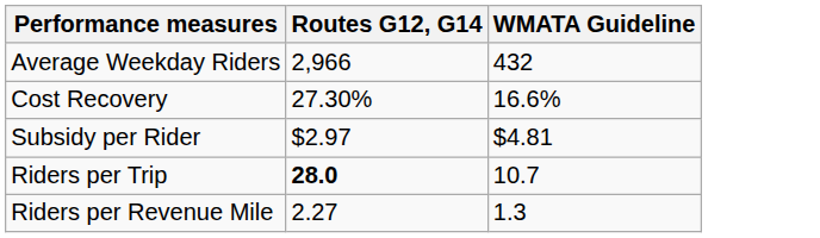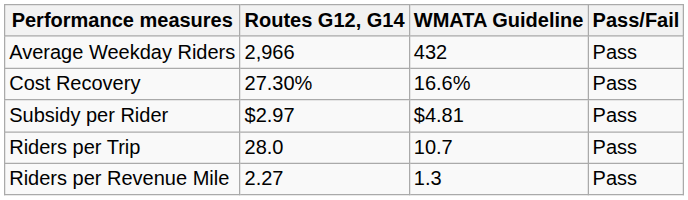 <table class="wikitable">
 <tr>
 <th>Performance measures</th>
 <th>Routes G12, G14</th>
 <th>WMATA Guideline</th>
+<th>Pass/Fail</th>
 </tr>
 <tr>
 <td>Average Weekday Riders</td>
 <td>2,966</td>
 <td>432</td>
+<td>Pass</td>
 </tr>
 <tr>
 <td>Cost Recovery</td>
 <td>27.30%</td>
 <td>16.6%</td>
+<td>Pass</td>
 </tr>
 <tr>
 <td>Subsidy per Rider</td>
 <td>$2.97</td>
 <td>$4.81</td>
+<td>Pass</td>
 </tr>
 <tr>
 <td>Riders per Trip</td>
-<td><strong>28.0</strong></td>
+<td>28.0</td>
 <td>10.7</td>
+<td>Pass</td>
 </tr>
 <tr>
 <td>Riders per Revenue Mile</td>
 <td>2.27</td>
 <td>1.3</td>
+<td>Pass</td>
 </tr>
 </table>
